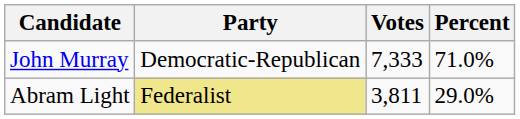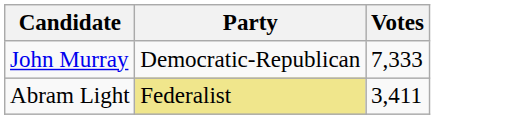 <table class=wikitable>
 <tr>
 <th>Candidate</th>
 <th>Party</th>
 <th>Votes</th>
-<th>Percent</th>
 </tr>
 <tr>
 <td><a href='#'>John Murray</a></td>
 <td>Democratic-Republican</td>
 <td>7,333</td>
-<td>71.0%</td>
 </tr>
 <tr>
 <td>Abram Light</td>
 <td style="background: khaki;">Federalist</td>
-<td>3,811</td>
-<td>29.0%</td>
+<td>3,411</td>
 </tr>
 </table>
